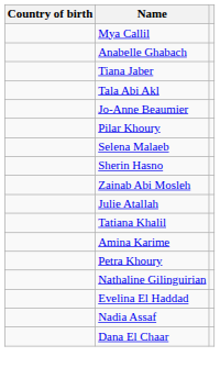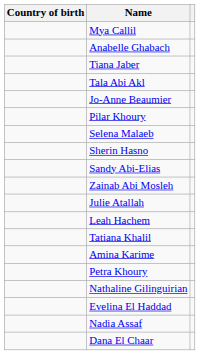 <table class="wikitable plainrowheaders sortable" style="text-align: left;">
 <tr>
 <th scope="col">Country of birth</th>
 <th scope="col">Name</th>
 <th scope="col" class="unsortable"></th>
 </tr>
 <tr>
 <td></td>
 <td><a href='#'>Mya Callil</a></td>
 <td></td>
 </tr>
 <tr>
 <td></td>
 <td><a href='#'>Anabelle Ghabach</a></td>
 <td></td>
 </tr>
 <tr>
 <td></td>
 <td><a href='#'>Tiana Jaber</a></td>
 <td></td>
 </tr>
 <tr>
 <td></td>
 <td><a href='#'>Tala Abi Akl</a></td>
 <td></td>
 </tr>
 <tr>
 <td></td>
 <td><a href='#'>Jo-Anne Beaumier</a></td>
 <td></td>
 </tr>
 <tr>
 <td></td>
 <td><a href='#'>Pilar Khoury</a></td>
 <td></td>
 </tr>
 <tr>
 <td></td>
 <td><a href='#'>Selena Malaeb</a></td>
 <td></td>
 </tr>
 <tr>
 <td></td>
 <td><a href='#'>Sherin Hasno</a></td>
 <td></td>
 </tr>
 <tr>
 <td></td>
+<td><a href='#'>Sandy Abi-Elias</a></td>
+<td></td>
+</tr>
+<tr>
+<td></td>
 <td><a href='#'>Zainab Abi Mosleh</a></td>
 <td></td>
 </tr>
 <tr>
 <td></td>
 <td><a href='#'>Julie Atallah</a></td>
+<td></td>
+</tr>
+<tr>
+<td></td>
+<td><a href='#'>Leah Hachem</a></td>
 <td></td>
 </tr>
 <tr>
 <td></td>
 <td><a href='#'>Tatiana Khalil</a></td>
 <td></td>
 </tr>
 <tr>
 <td></td>
 <td><a href='#'>Amina Karime</a></td>
 <td></td>
 </tr>
 <tr>
 <td></td>
 <td><a href='#'>Petra Khoury</a></td>
 <td></td>
 </tr>
 <tr>
 <td></td>
 <td><a href='#'>Nathaline Gilinguirian</a></td>
 <td></td>
 </tr>
 <tr>
 <td></td>
 <td><a href='#'>Evelina El Haddad</a></td>
 <td></td>
 </tr>
 <tr>
 <td></td>
 <td><a href='#'>Nadia Assaf</a></td>
 <td></td>
 </tr>
 <tr>
 <td></td>
 <td><a href='#'>Dana El Chaar</a></td>
 <td></td>
 </tr>
 </table>
